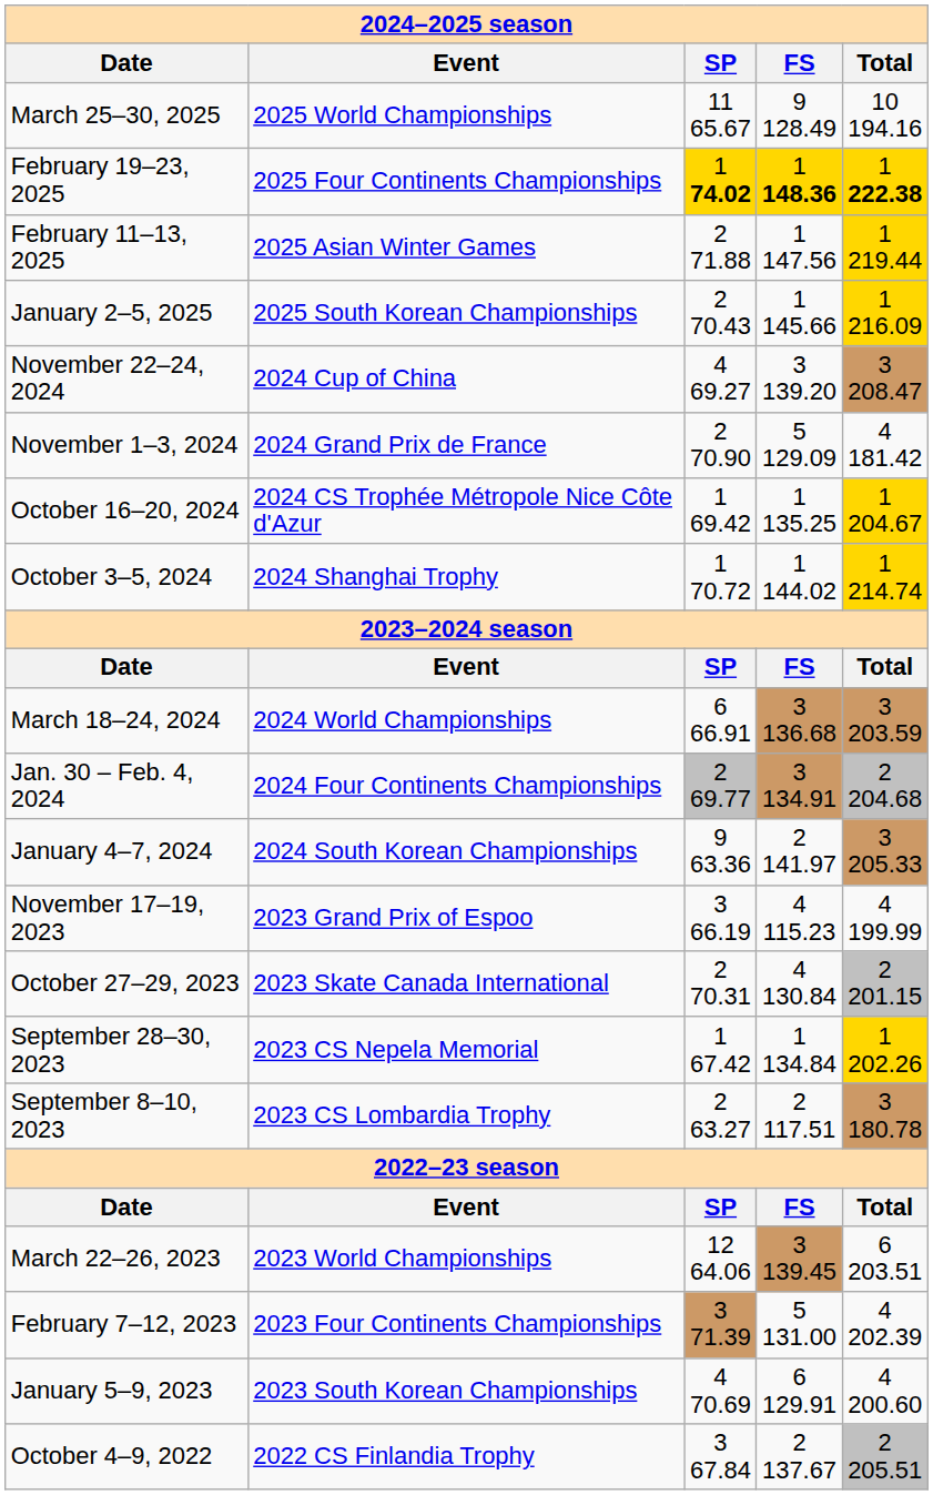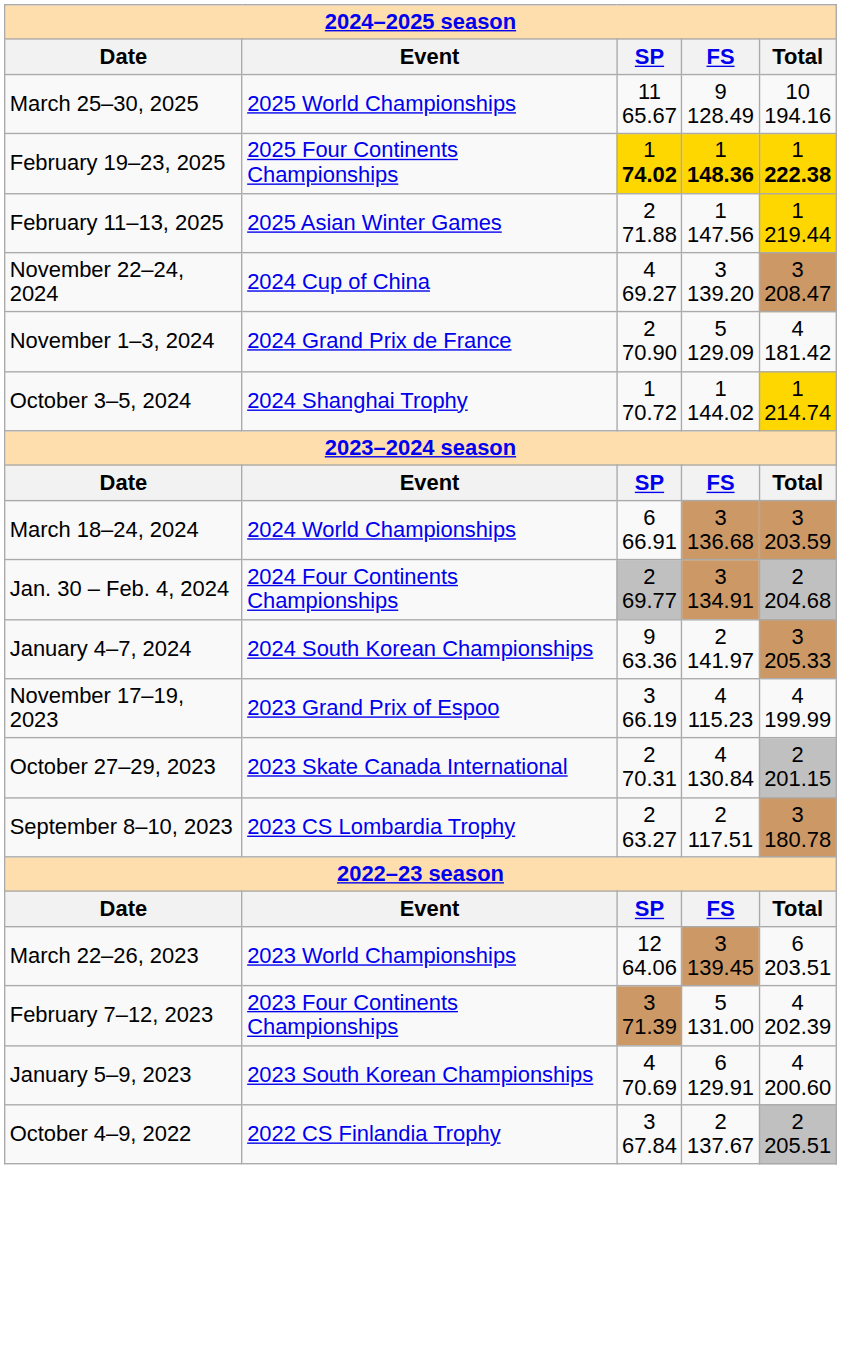 <table class="wikitable">
 <tr>
 <th style="background-color: #ffdead; " colspan=5 align=center><a href='#'><strong>2024–2025 season</strong></a></th>
 </tr>
 <tr>
 <th>Date</th>
 <th>Event</th>
 <th><a href='#'>SP</a></th>
 <th><a href='#'>FS</a></th>
 <th>Total</th>
 </tr>
 <tr>
 <td>March 25–30, 2025</td>
 <td><a href='#'>2025 World Championships</a></td>
 <td align=center>11 <br> 65.67</td>
 <td align=center>9 <br> 128.49</td>
 <td align=center>10 <br> 194.16</td>
 </tr>
 <tr>
 <td>February 19–23, 2025</td>
 <td><a href='#'>2025 Four Continents Championships</a></td>
 <td align=center bgcolor=gold>1 <br> <strong>74.02</strong></td>
 <td align=center bgcolor=gold>1 <br> <strong>148.36</strong></td>
 <td align=center bgcolor=gold>1 <br> <strong>222.38</strong></td>
 </tr>
 <tr>
 <td>February 11–13, 2025</td>
 <td><a href='#'>2025 Asian Winter Games</a></td>
 <td align=center>2 <br> 71.88</td>
 <td align=center>1 <br> 147.56</td>
 <td align=center bgcolor=gold>1 <br> 219.44</td>
 </tr>
 <tr>
-<td>January 2–5, 2025</td>
-<td><a href='#'>2025 South Korean Championships</a></td>
-<td align=center>2 <br> 70.43</td>
-<td align=center>1 <br> 145.66</td>
-<td align=center bgcolor=gold>1 <br> 216.09</td>
-</tr>
-<tr>
 <td>November 22–24, 2024</td>
 <td><a href='#'>2024 Cup of China</a></td>
 <td align=center>4 <br> 69.27</td>
 <td align=center>3 <br> 139.20</td>
 <td align=center bgcolor=cc9966>3 <br> 208.47</td>
 </tr>
 <tr>
 <td>November 1–3, 2024</td>
 <td><a href='#'>2024 Grand Prix de France</a></td>
 <td align=center>2 <br> 70.90</td>
 <td align=center>5 <br> 129.09</td>
 <td align=center>4 <br> 181.42</td>
-</tr>
-<tr>
-<td>October 16–20, 2024</td>
-<td><a href='#'>2024 CS Trophée Métropole Nice Côte d'Azur</a></td>
-<td align=center>1 <br> 69.42</td>
-<td align=center>1 <br> 135.25</td>
-<td align=center bgcolor=gold>1 <br> 204.67</td>
 </tr>
 <tr>
 <td>October 3–5, 2024</td>
 <td><a href='#'>2024 Shanghai Trophy</a></td>
 <td align=center>1 <br> 70.72</td>
 <td align=center>1 <br> 144.02</td>
 <td align=center bgcolor=gold>1 <br> 214.74</td>
 </tr>
 <tr>
 <th style="background-color: #ffdead; " colspan=5 align=center><a href='#'><strong>2023–2024 season</strong></a></th>
 </tr>
 <tr>
 <th>Date</th>
 <th>Event</th>
 <th><a href='#'>SP</a></th>
 <th><a href='#'>FS</a></th>
 <th>Total</th>
 </tr>
 <tr>
 <td>March 18–24, 2024</td>
 <td><a href='#'>2024 World Championships</a></td>
 <td align=center>6 <br> 66.91</td>
 <td align=center bgcolor=cc9966>3 <br> 136.68</td>
 <td align=center bgcolor=cc9966>3 <br> 203.59</td>
 </tr>
 <tr>
 <td>Jan. 30 – Feb. 4, 2024</td>
 <td><a href='#'>2024 Four Continents Championships</a></td>
 <td align=center bgcolor=silver>2 <br> 69.77</td>
 <td align=center bgcolor=cc9966>3 <br> 134.91</td>
 <td align=center bgcolor=silver>2 <br> 204.68</td>
 </tr>
 <tr>
 <td>January 4–7, 2024</td>
 <td><a href='#'>2024 South Korean Championships</a></td>
 <td align=center>9 <br> 63.36</td>
 <td align=center>2 <br> 141.97</td>
 <td align=center bgcolor=cc9966>3 <br> 205.33</td>
 </tr>
 <tr>
 <td>November 17–19, 2023</td>
 <td><a href='#'>2023 Grand Prix of Espoo</a></td>
 <td align=center>3 <br> 66.19</td>
 <td align=center>4 <br> 115.23</td>
 <td align=center>4 <br> 199.99</td>
 </tr>
 <tr>
 <td>October 27–29, 2023</td>
 <td><a href='#'>2023 Skate Canada International</a></td>
 <td align=center>2 <br> 70.31</td>
 <td align=center>4 <br> 130.84</td>
 <td align=center bgcolor=silver>2 <br> 201.15</td>
 </tr>
 <tr>
-<td>September 28–30, 2023</td>
-<td><a href='#'>2023 CS Nepela Memorial</a></td>
-<td align=center>1 <br> 67.42</td>
-<td align=center>1 <br> 134.84</td>
-<td align=center bgcolor=gold>1 <br> 202.26</td>
-</tr>
-<tr>
 <td>September 8–10, 2023</td>
 <td><a href='#'>2023 CS Lombardia Trophy</a></td>
 <td align=center>2 <br> 63.27</td>
 <td align=center>2 <br> 117.51</td>
 <td align=center bgcolor=cc9966>3 <br> 180.78</td>
 </tr>
 <tr>
 <th style="background-color: #ffdead; " colspan=5 align=center><a href='#'>2022–23 season</a></th>
 </tr>
 <tr>
 <th>Date</th>
 <th>Event</th>
 <th><a href='#'>SP</a></th>
 <th><a href='#'>FS</a></th>
 <th>Total</th>
 </tr>
 <tr>
 <td>March 22–26, 2023</td>
 <td><a href='#'>2023 World Championships</a></td>
 <td align=center>12 <br> 64.06</td>
 <td align=center bgcolor=cc9966>3 <br> 139.45</td>
 <td align=center>6 <br> 203.51</td>
 </tr>
 <tr>
 <td>February 7–12, 2023</td>
 <td><a href='#'>2023 Four Continents Championships</a></td>
 <td align=center bgcolor=cc9966>3 <br> 71.39</td>
 <td align=center>5 <br> 131.00</td>
 <td align=center>4 <br> 202.39</td>
 </tr>
 <tr>
 <td>January 5–9, 2023</td>
 <td><a href='#'>2023 South Korean Championships</a></td>
 <td align=center>4 <br> 70.69</td>
 <td align=center>6 <br> 129.91</td>
 <td align=center>4 <br> 200.60</td>
 </tr>
 <tr>
 <td>October 4–9, 2022</td>
 <td><a href='#'>2022 CS Finlandia Trophy</a></td>
 <td align=center>3 <br> 67.84</td>
 <td align=center>2 <br> 137.67</td>
 <td align=center bgcolor=silver>2 <br> 205.51</td>
 </tr>
 </table>
